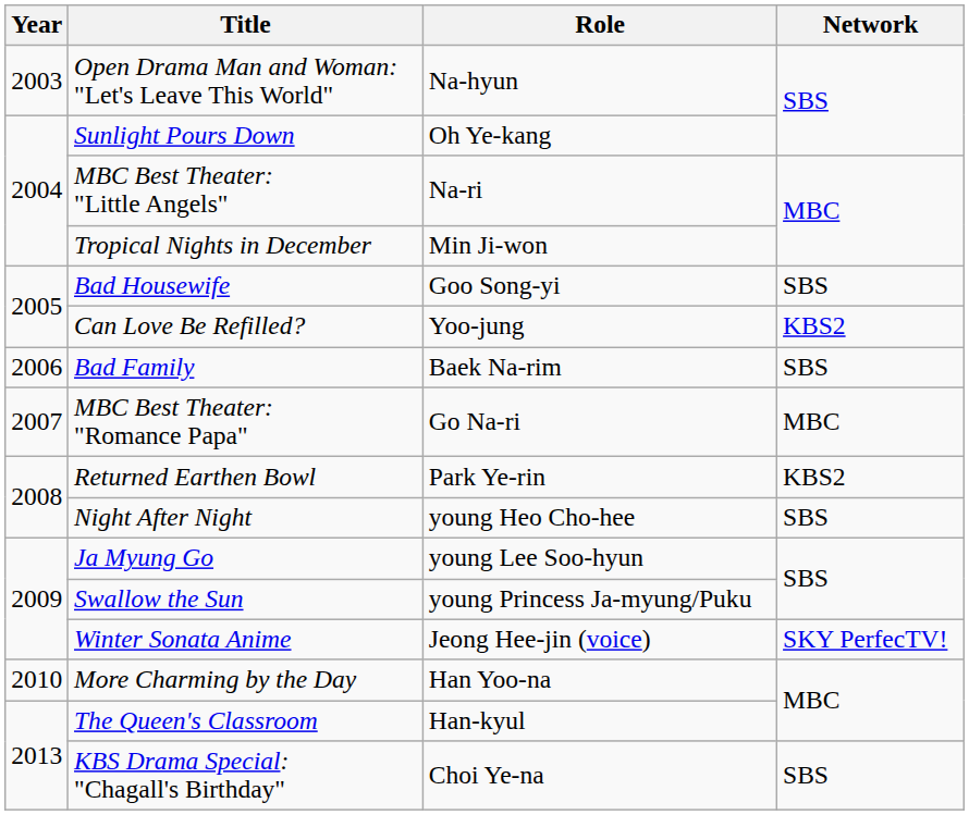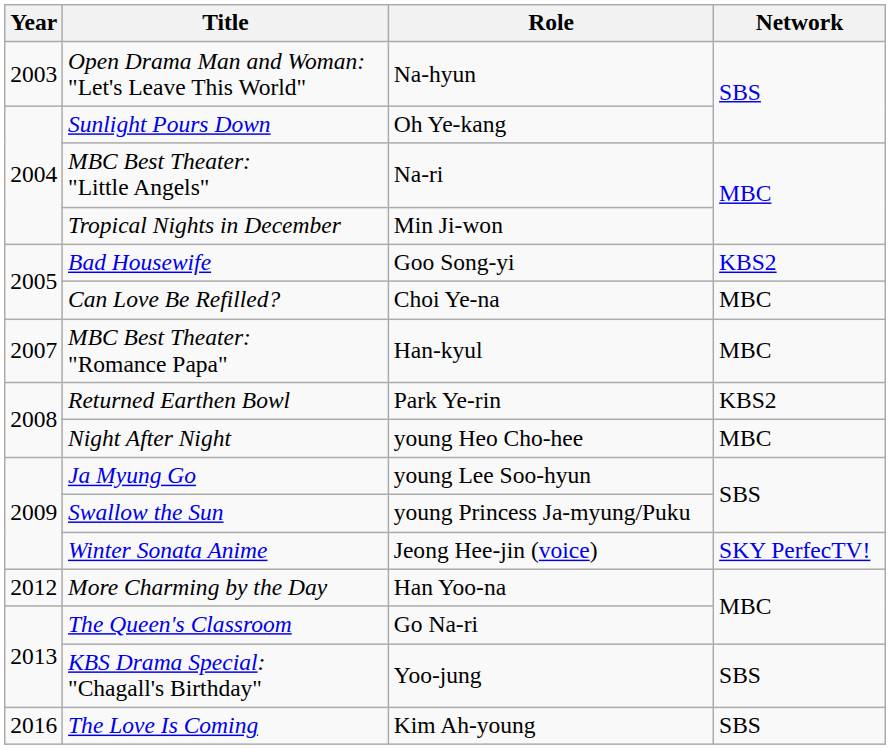 <table class="wikitable" style="width:600px">
 <tr>
 <th width=10>Year</th>
 <th>Title</th>
 <th>Role</th>
 <th>Network</th>
 </tr>
 <tr>
 <td>2003</td>
 <td><em>Open Drama Man and Woman:</em><br>"Let's Leave This World"</td>
 <td>Na-hyun</td>
 <td rowspan="2"><a href='#'>SBS</a></td>
 </tr>
 <tr>
 <td rowspan=3>2004</td>
 <td><em><a href='#'>Sunlight Pours Down</a></em></td>
 <td>Oh Ye-kang</td>
 </tr>
 <tr>
 <td><em>MBC Best Theater:</em><br>"Little Angels"</td>
 <td>Na-ri</td>
 <td rowspan="2"><a href='#'>MBC</a></td>
 </tr>
 <tr>
 <td><em>Tropical Nights in December</em></td>
 <td>Min Ji-won</td>
 </tr>
 <tr>
 <td rowspan=2>2005</td>
 <td><em><a href='#'>Bad Housewife</a></em></td>
 <td>Goo Song-yi</td>
-<td>SBS</td>
+<td><a href='#'>KBS2</a></td>
 </tr>
 <tr>
 <td><em>Can Love Be Refilled?</em></td>
-<td>Yoo-jung</td>
-<td><a href='#'>KBS2</a></td>
-</tr>
-<tr>
-<td>2006</td>
-<td><em><a href='#'>Bad Family</a></em></td>
-<td>Baek Na-rim</td>
-<td>SBS</td>
+<td>Choi Ye-na</td>
+<td>MBC</td>
 </tr>
 <tr>
 <td>2007</td>
 <td><em>MBC Best Theater:</em><br>"Romance Papa"</td>
-<td>Go Na-ri</td>
+<td>Han-kyul</td>
 <td>MBC</td>
 </tr>
 <tr>
 <td rowspan=2>2008</td>
 <td><em>Returned Earthen Bowl</em></td>
 <td>Park Ye-rin</td>
 <td>KBS2</td>
 </tr>
 <tr>
 <td><em>Night After Night</em></td>
 <td>young Heo Cho-hee</td>
-<td>SBS</td>
+<td>MBC</td>
 </tr>
 <tr>
 <td rowspan=3>2009</td>
 <td><em><a href='#'>Ja Myung Go</a></em></td>
 <td>young Lee Soo-hyun</td>
 <td rowspan="2">SBS</td>
 </tr>
 <tr>
 <td><em><a href='#'>Swallow the Sun</a></em></td>
 <td>young Princess Ja-myung/Puku</td>
 </tr>
 <tr>
 <td><em><a href='#'>Winter Sonata Anime</a></em></td>
 <td>Jeong Hee-jin (<a href='#'>voice</a>)</td>
 <td><a href='#'>SKY PerfecTV!</a></td>
 </tr>
 <tr>
-<td>2010</td>
+<td>2012</td>
 <td><em>More Charming by the Day</em></td>
 <td>Han Yoo-na</td>
 <td rowspan="2">MBC</td>
 </tr>
 <tr>
 <td rowspan=2>2013</td>
 <td><em><a href='#'>The Queen's Classroom</a></em></td>
-<td>Han-kyul</td>
+<td>Go Na-ri</td>
 </tr>
 <tr>
 <td><em><a href='#'>KBS Drama Special</a>:</em><br>"Chagall's Birthday" </td>
-<td>Choi Ye-na</td>
+<td>Yoo-jung</td>
+<td>SBS</td>
+</tr>
+<tr>
+<td>2016</td>
+<td><em><a href='#'>The Love Is Coming</a></em></td>
+<td>Kim Ah-young</td>
 <td>SBS</td>
 </tr>
 </table>
